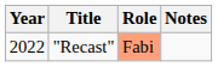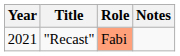 <table class="wikitable sortable">
 <tr>
 <th>Year</th>
 <th>Title</th>
 <th>Role</th>
 <th class="unsortable">Notes</th>
 </tr>
 <tr>
-<td>2022</td>
+<td>2021</td>
 <td>"Recast"</td>
 <td style="background: lightsalmon;">Fabi</td>
 <td></td>
 </tr>
 </table>
